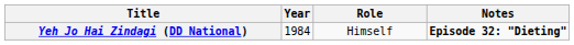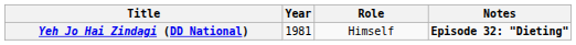 <table class="wikitable sortable plainrowheaders" style="text-align:center;">
 <tr>
 <th scope="col" style="width:25em;">Title</th>
 <th scope="col" style="width:1em;">Year</th>
 <th scope="col" style="width:10em;">Role</th>
 <th scope="col" class="unsortable">Notes</th>
 </tr>
 <tr>
 <th scope="row"><em><a href='#'>Yeh Jo Hai Zindagi</a></em> (<a href='#'>DD National</a>)</th>
-<td>1984</td>
+<td>1981</td>
 <td rowspan="12">Himself</td>
 <td style="text-align:left;"><strong>Episode 32: "Dieting"</strong></td>
 </tr>
 </table>
